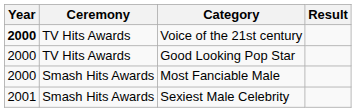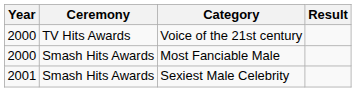 <table class="wikitable">
 <tr>
 <th>Year</th>
 <th>Ceremony</th>
 <th>Category</th>
 <th>Result</th>
 </tr>
 <tr>
-<td><strong>2000</strong></td>
+<td>2000</td>
 <td>TV Hits Awards</td>
 <td>Voice of the 21st century</td>
-<td></td>
-</tr>
-<tr>
-<td>2000</td>
-<td>TV Hits Awards</td>
-<td>Good Looking Pop Star</td>
 <td></td>
 </tr>
 <tr>
 <td>2000</td>
 <td>Smash Hits Awards</td>
 <td>Most Fanciable Male</td>
 <td></td>
 </tr>
 <tr>
 <td>2001</td>
 <td>Smash Hits Awards</td>
 <td>Sexiest Male Celebrity</td>
 <td></td>
 </tr>
 </table>
